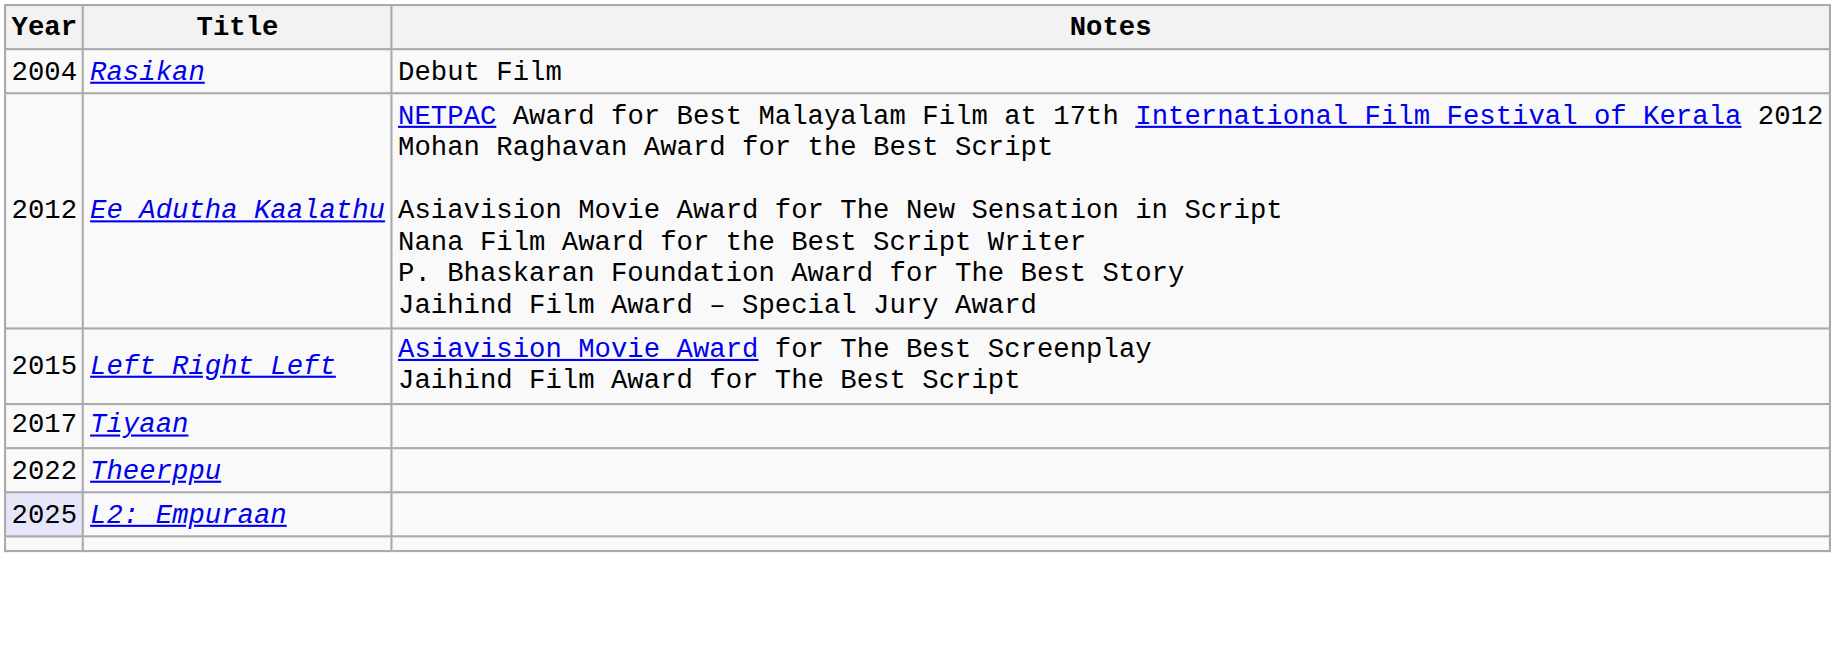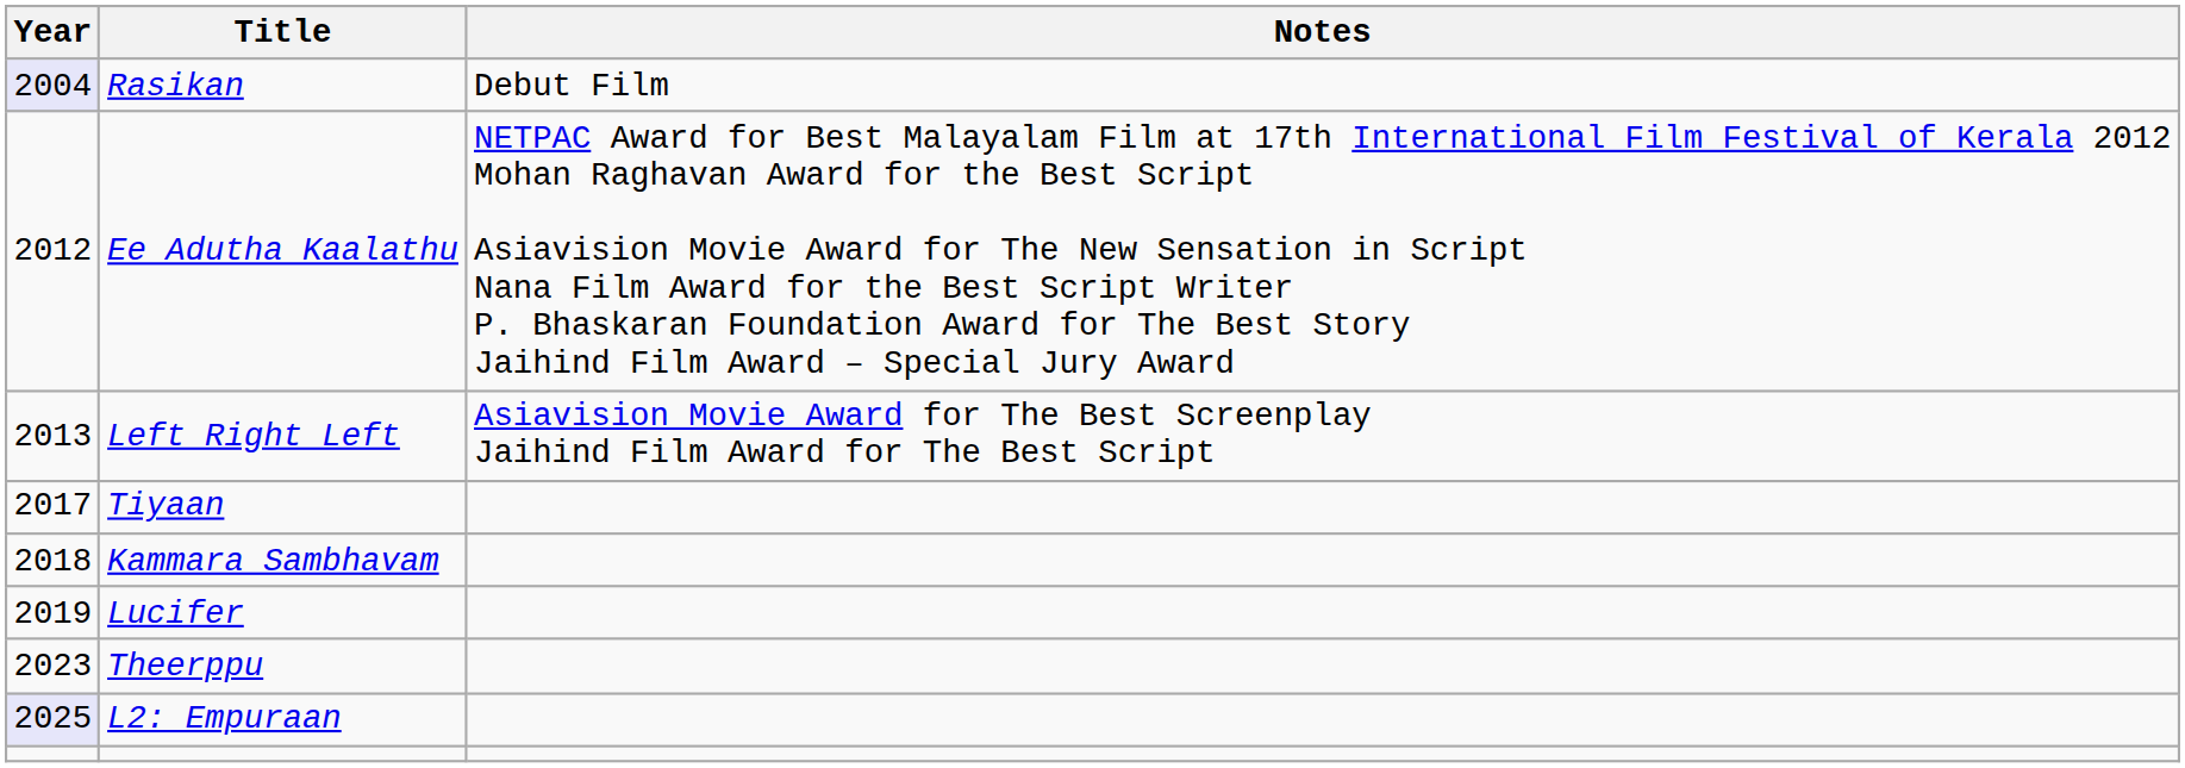 <table class="wikitable">
 <tr>
 <th>Year</th>
 <th>Title</th>
 <th>Notes</th>
 </tr>
 <tr>
-<td>2004</td>
+<td style="background: lavender;">2004</td>
 <td><em><a href='#'>Rasikan</a></em></td>
 <td>Debut Film</td>
 </tr>
 <tr>
 <td>2012</td>
 <td><em><a href='#'>Ee Adutha Kaalathu</a></em></td>
 <td><a href='#'>NETPAC</a> Award for Best Malayalam Film at 17th <a href='#'>International Film Festival of Kerala</a> 2012<br>Mohan Raghavan Award for the Best Script<br><br>Asiavision Movie Award for The New Sensation in Script<br>Nana Film Award for the Best Script Writer<br>P. Bhaskaran Foundation Award for The Best Story<br>Jaihind Film Award – Special Jury Award</td>
 </tr>
 <tr>
-<td>2015</td>
+<td>2013</td>
 <td><em><a href='#'>Left Right Left</a></em></td>
 <td><a href='#'>Asiavision Movie Award</a> for The Best Screenplay<br>Jaihind Film Award for The Best Script</td>
 </tr>
 <tr>
 <td>2017</td>
 <td><em><a href='#'>Tiyaan</a></em></td>
 <td></td>
 </tr>
 <tr>
-<td>2022</td>
+<td>2018</td>
+<td><em><a href='#'>Kammara Sambhavam</a></em></td>
+<td></td>
+</tr>
+<tr>
+<td>2019</td>
+<td><em><a href='#'>Lucifer</a></em></td>
+<td></td>
+</tr>
+<tr>
+<td>2023</td>
 <td><em><a href='#'>Theerppu</a></em></td>
 <td></td>
 </tr>
 <tr>
 <td style="background: lavender;">2025</td>
 <td><em><a href='#'>L2: Empuraan</a></em></td>
 <td></td>
 </tr>
 <tr>
 <td></td>
 <td></td>
 <td></td>
 </tr>
 </table>
